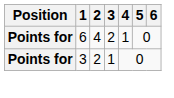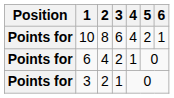 <table class="wikitable floatright" style="text-align: center">
 <tr>
 <th scope="col">Position</th>
 <th scope="col">1</th>
 <th scope="col">2</th>
 <th scope="col">3</th>
 <th scope="col">4</th>
 <th scope="col">5</th>
 <th scope="col">6</th>
+</tr>
+<tr>
+<th scope="row">Points for </th>
+<td>10</td>
+<td>8</td>
+<td>6</td>
+<td>4</td>
+<td>2</td>
+<td>1</td>
 </tr>
 <tr>
 <th scope="row">Points for </th>
 <td>6</td>
 <td>4</td>
 <td>2</td>
 <td>1</td>
 <td colspan=2>0</td>
 </tr>
 <tr>
 <th scope="row">Points for </th>
 <td>3</td>
 <td>2</td>
 <td>1</td>
 <td colspan=3>0</td>
 </tr>
 </table>
